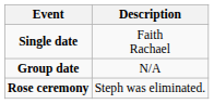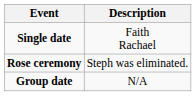 <table class="wikitable sortable" style="text-align:center;">
 <tr>
 <th>Event</th>
 <th>Description</th>
 </tr>
 <tr>
 <td><strong>Single date</strong></td>
 <td>Faith<br>Rachael</td>
 </tr>
 <tr>
+<td><strong>Rose ceremony</strong></td>
+<td>Steph was eliminated.</td>
+</tr>
+<tr>
 <td><strong>Group date</strong></td>
 <td>N/A</td>
 </tr>
-<tr>
-<td><strong>Rose ceremony</strong></td>
-<td>Steph was eliminated.</td>
-</tr>
 </table>
